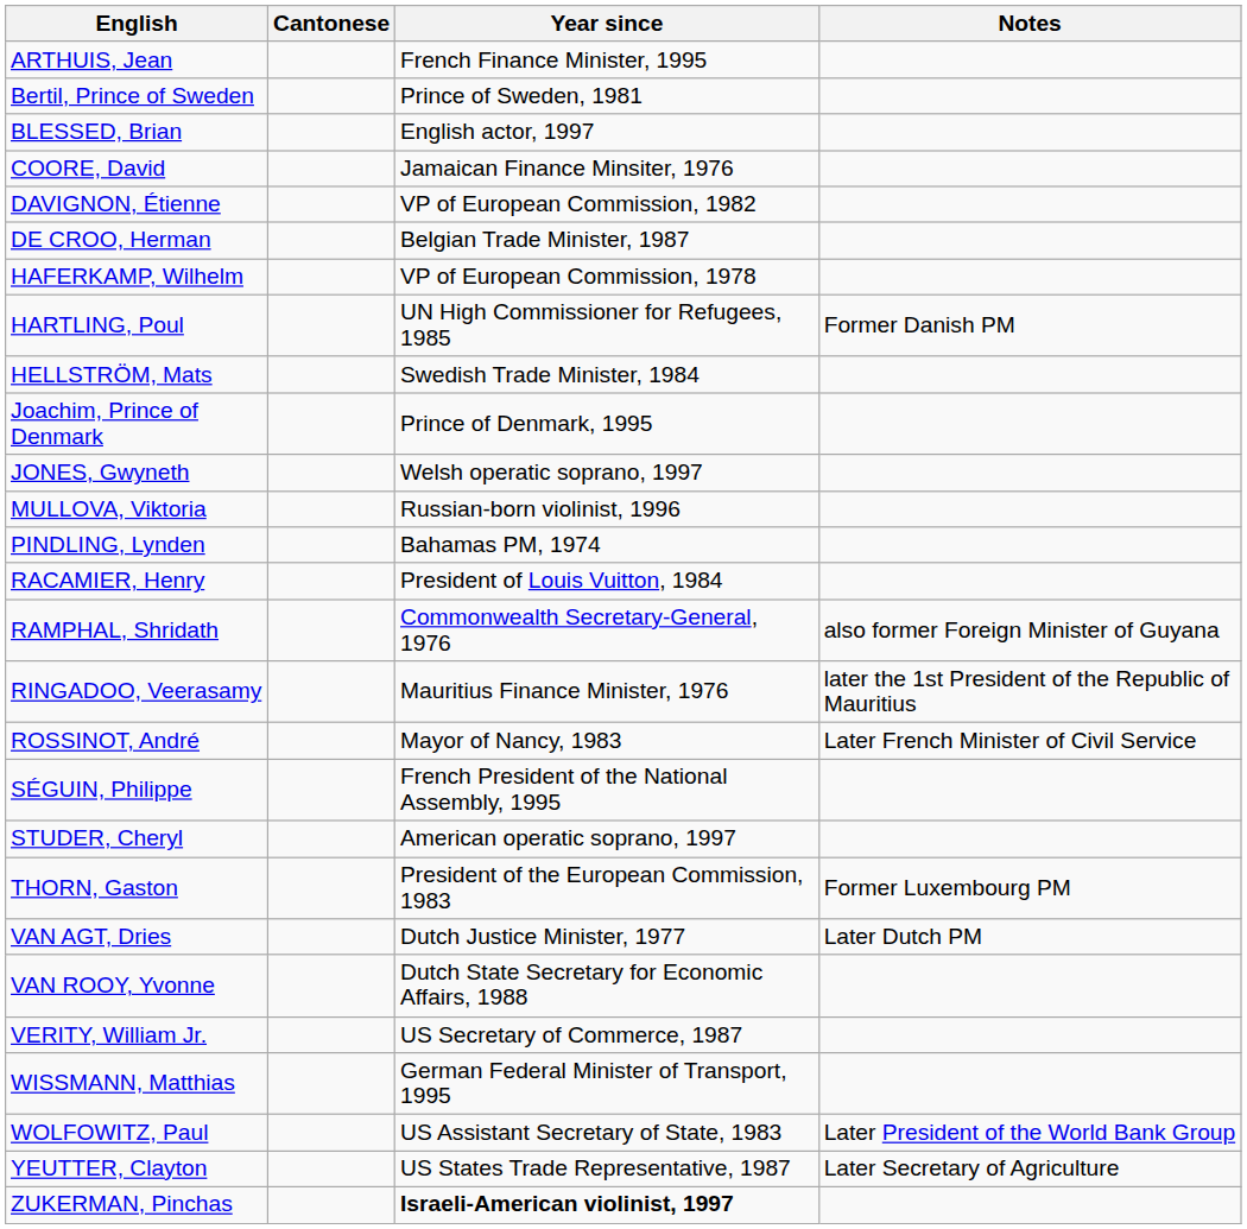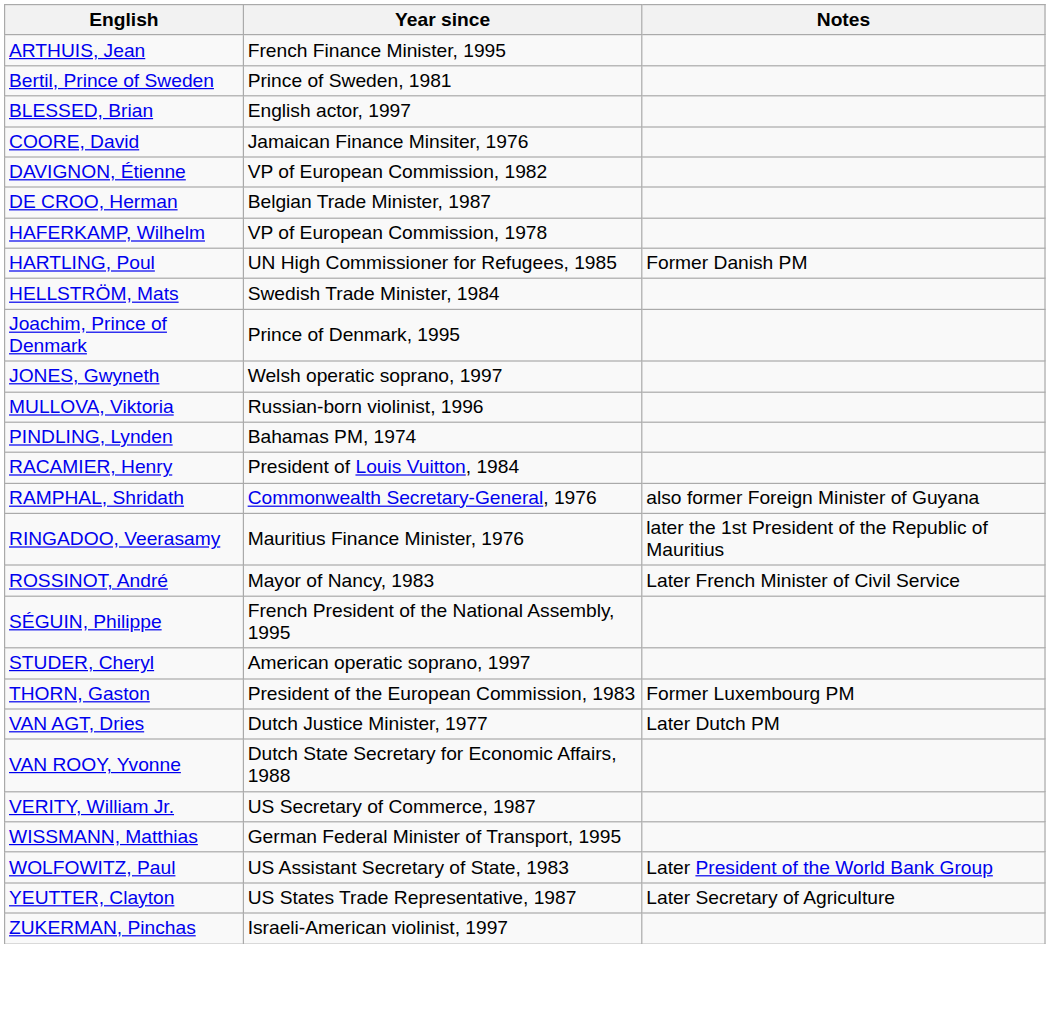 <table class="wikitable sortable">
 <tr>
 <th>English</th>
-<th>Cantonese</th>
 <th>Year since</th>
 <th>Notes</th>
 </tr>
 <tr>
 <td><a href='#'>ARTHUIS, Jean</a></td>
-<td></td>
 <td>French Finance Minister, 1995</td>
 <td></td>
 </tr>
 <tr>
 <td><a href='#'>Bertil, Prince of Sweden</a></td>
-<td></td>
 <td>Prince of Sweden, 1981</td>
 <td></td>
 </tr>
 <tr>
 <td><a href='#'>BLESSED, Brian</a></td>
-<td></td>
 <td>English actor, 1997</td>
 <td></td>
 </tr>
 <tr>
 <td><a href='#'>COORE, David</a></td>
-<td></td>
 <td>Jamaican Finance Minsiter, 1976</td>
 <td></td>
 </tr>
 <tr>
 <td><a href='#'>DAVIGNON, Étienne</a></td>
-<td></td>
 <td>VP of European Commission, 1982</td>
 <td></td>
 </tr>
 <tr>
 <td><a href='#'>DE CROO, Herman</a></td>
-<td></td>
 <td>Belgian Trade Minister, 1987</td>
 <td></td>
 </tr>
 <tr>
 <td><a href='#'>HAFERKAMP, Wilhelm</a></td>
-<td></td>
 <td>VP of European Commission, 1978</td>
 <td></td>
 </tr>
 <tr>
 <td><a href='#'>HARTLING, Poul</a></td>
-<td></td>
 <td>UN High Commissioner for Refugees, 1985</td>
 <td>Former Danish PM</td>
 </tr>
 <tr>
 <td><a href='#'>HELLSTRÖM, Mats</a></td>
-<td></td>
 <td>Swedish Trade Minister, 1984</td>
 <td></td>
 </tr>
 <tr>
 <td><a href='#'>Joachim, Prince of Denmark</a></td>
-<td></td>
 <td>Prince of Denmark, 1995</td>
 <td></td>
 </tr>
 <tr>
 <td><a href='#'>JONES, Gwyneth</a></td>
-<td></td>
 <td>Welsh operatic soprano, 1997</td>
 <td></td>
 </tr>
 <tr>
 <td><a href='#'>MULLOVA, Viktoria</a></td>
-<td></td>
 <td>Russian-born violinist, 1996</td>
 <td></td>
 </tr>
 <tr>
 <td><a href='#'>PINDLING, Lynden</a></td>
-<td></td>
 <td>Bahamas PM, 1974</td>
 <td></td>
 </tr>
 <tr>
 <td><a href='#'>RACAMIER, Henry</a></td>
-<td></td>
 <td>President of <a href='#'>Louis Vuitton</a>, 1984</td>
 <td></td>
 </tr>
 <tr>
 <td><a href='#'>RAMPHAL, Shridath</a></td>
-<td></td>
 <td><a href='#'>Commonwealth Secretary-General</a>, 1976</td>
 <td> also former Foreign Minister of Guyana</td>
 </tr>
 <tr>
 <td><a href='#'>RINGADOO, Veerasamy</a></td>
-<td></td>
 <td>Mauritius Finance Minister, 1976</td>
 <td> later the 1st President of the Republic of Mauritius</td>
 </tr>
 <tr>
 <td><a href='#'>ROSSINOT, André</a></td>
-<td></td>
 <td>Mayor of Nancy, 1983</td>
 <td>Later French Minister of Civil Service </td>
 </tr>
 <tr>
 <td><a href='#'>SÉGUIN, Philippe</a></td>
-<td></td>
 <td>French President of the National Assembly, 1995</td>
 <td></td>
 </tr>
 <tr>
 <td><a href='#'>STUDER, Cheryl</a></td>
-<td></td>
 <td>American operatic soprano, 1997</td>
 <td></td>
 </tr>
 <tr>
 <td><a href='#'>THORN, Gaston</a></td>
-<td></td>
 <td>President of the European Commission, 1983</td>
 <td>Former Luxembourg PM</td>
 </tr>
 <tr>
 <td><a href='#'>VAN AGT, Dries</a></td>
-<td></td>
 <td>Dutch Justice Minister, 1977</td>
 <td>Later Dutch PM</td>
 </tr>
 <tr>
 <td><a href='#'>VAN ROOY, Yvonne</a></td>
-<td></td>
 <td>Dutch State Secretary for Economic Affairs, 1988</td>
 <td></td>
 </tr>
 <tr>
 <td><a href='#'>VERITY, William Jr.</a></td>
-<td></td>
 <td>US Secretary of Commerce, 1987</td>
 <td></td>
 </tr>
 <tr>
 <td><a href='#'>WISSMANN, Matthias</a></td>
-<td></td>
 <td>German Federal Minister of Transport, 1995</td>
 <td></td>
 </tr>
 <tr>
 <td><a href='#'>WOLFOWITZ, Paul</a></td>
-<td></td>
 <td>US Assistant Secretary of State, 1983</td>
 <td>Later <a href='#'>President of the World Bank Group</a></td>
 </tr>
 <tr>
 <td><a href='#'>YEUTTER, Clayton</a></td>
-<td></td>
 <td>US States Trade Representative, 1987</td>
 <td>Later Secretary of Agriculture </td>
 </tr>
 <tr>
 <td><a href='#'>ZUKERMAN, Pinchas</a></td>
-<td></td>
-<td><strong>Israeli-American violinist, 1997</strong></td>
+<td>Israeli-American violinist, 1997</td>
 <td></td>
 </tr>
 </table>
